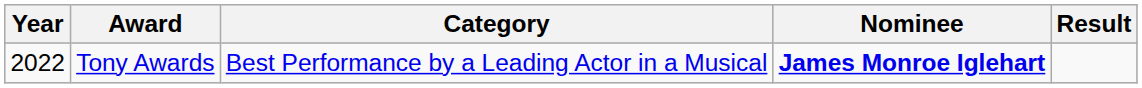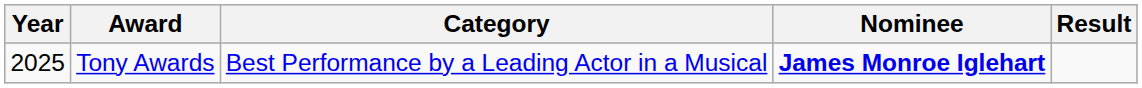 <table class="wikitable" style="white-space:nowrap;">
 <tr>
 <th>Year</th>
 <th>Award</th>
 <th>Category</th>
 <th>Nominee</th>
 <th>Result</th>
 </tr>
 <tr>
-<td>2022</td>
+<td>2025</td>
 <td><a href='#'>Tony Awards</a></td>
 <td><a href='#'>Best Performance by a Leading Actor in a Musical</a></td>
 <td><strong><a href='#'>James Monroe Iglehart</a></strong></td>
 <td></td>
 </tr>
 </table>
